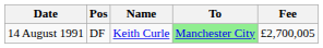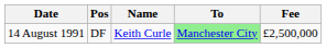 <table class="wikitable">
 <tr>
 <th>Date</th>
 <th>Pos</th>
 <th>Name</th>
 <th>To</th>
 <th>Fee</th>
 </tr>
 <tr>
 <td>14 August 1991</td>
 <td>DF</td>
 <td><a href='#'>Keith Curle</a></td>
 <td style="background: lightgreen;"><a href='#'>Manchester City</a></td>
-<td>£2,700,005</td>
+<td>£2,500,000</td>
 </tr>
 </table>
